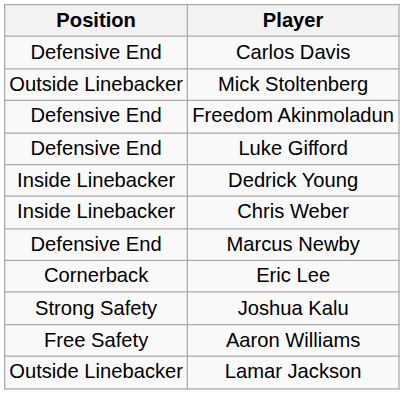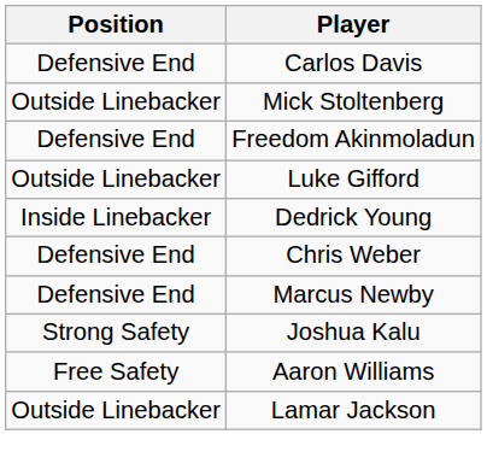 <table class="wikitable" style="text-align: center;">
 <tr>
 <th>Position</th>
 <th>Player</th>
 </tr>
 <tr>
 <td>Defensive End</td>
 <td>Carlos Davis</td>
 </tr>
 <tr>
 <td>Outside Linebacker</td>
 <td>Mick Stoltenberg</td>
 </tr>
 <tr>
 <td>Defensive End</td>
 <td>Freedom Akinmoladun</td>
 </tr>
 <tr>
-<td>Defensive End</td>
+<td>Outside Linebacker</td>
 <td>Luke Gifford</td>
 </tr>
 <tr>
 <td>Inside Linebacker</td>
 <td>Dedrick Young</td>
 </tr>
 <tr>
-<td>Inside Linebacker</td>
+<td>Defensive End</td>
 <td>Chris Weber</td>
 </tr>
 <tr>
 <td>Defensive End</td>
 <td>Marcus Newby</td>
-</tr>
-<tr>
-<td>Cornerback</td>
-<td>Eric Lee</td>
 </tr>
 <tr>
 <td>Strong Safety</td>
 <td>Joshua Kalu</td>
 </tr>
 <tr>
 <td>Free Safety</td>
 <td>Aaron Williams</td>
 </tr>
 <tr>
 <td>Outside Linebacker</td>
 <td>Lamar Jackson</td>
 </tr>
 </table>
